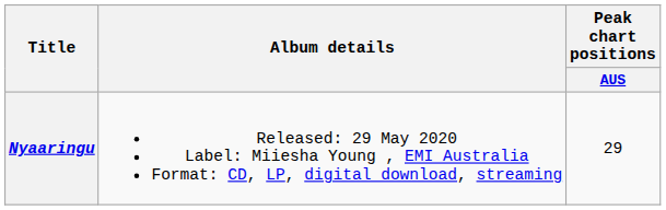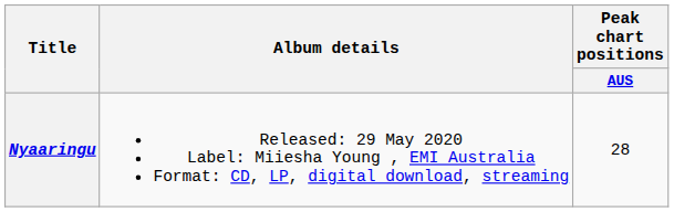 <table class="wikitable plainrowheaders" style="text-align:center;">
 <tr>
 <th scope="col" rowspan="2">Title</th>
 <th scope="col" rowspan="2">Album details</th>
 <th scope="col" colspan="1">Peak chart positions</th>
 </tr>
 <tr>
 <th scope="col" style="width:3em;font-size:90%;"><a href='#'>AUS</a><br></th>
 </tr>
 <tr>
 <th scope="row"><em><a href='#'>Nyaaringu</a></em></th>
 <td><br><ul><li>Released: 29 May 2020</li><li>Label: Miiesha Young , <a href='#'>EMI Australia</a></li><li>Format: <a href='#'>CD</a>, <a href='#'>LP</a>, <a href='#'>digital download</a>, <a href='#'>streaming</a></li></ul></td>
-<td>29</td>
+<td>28</td>
 </tr>
 </table>
